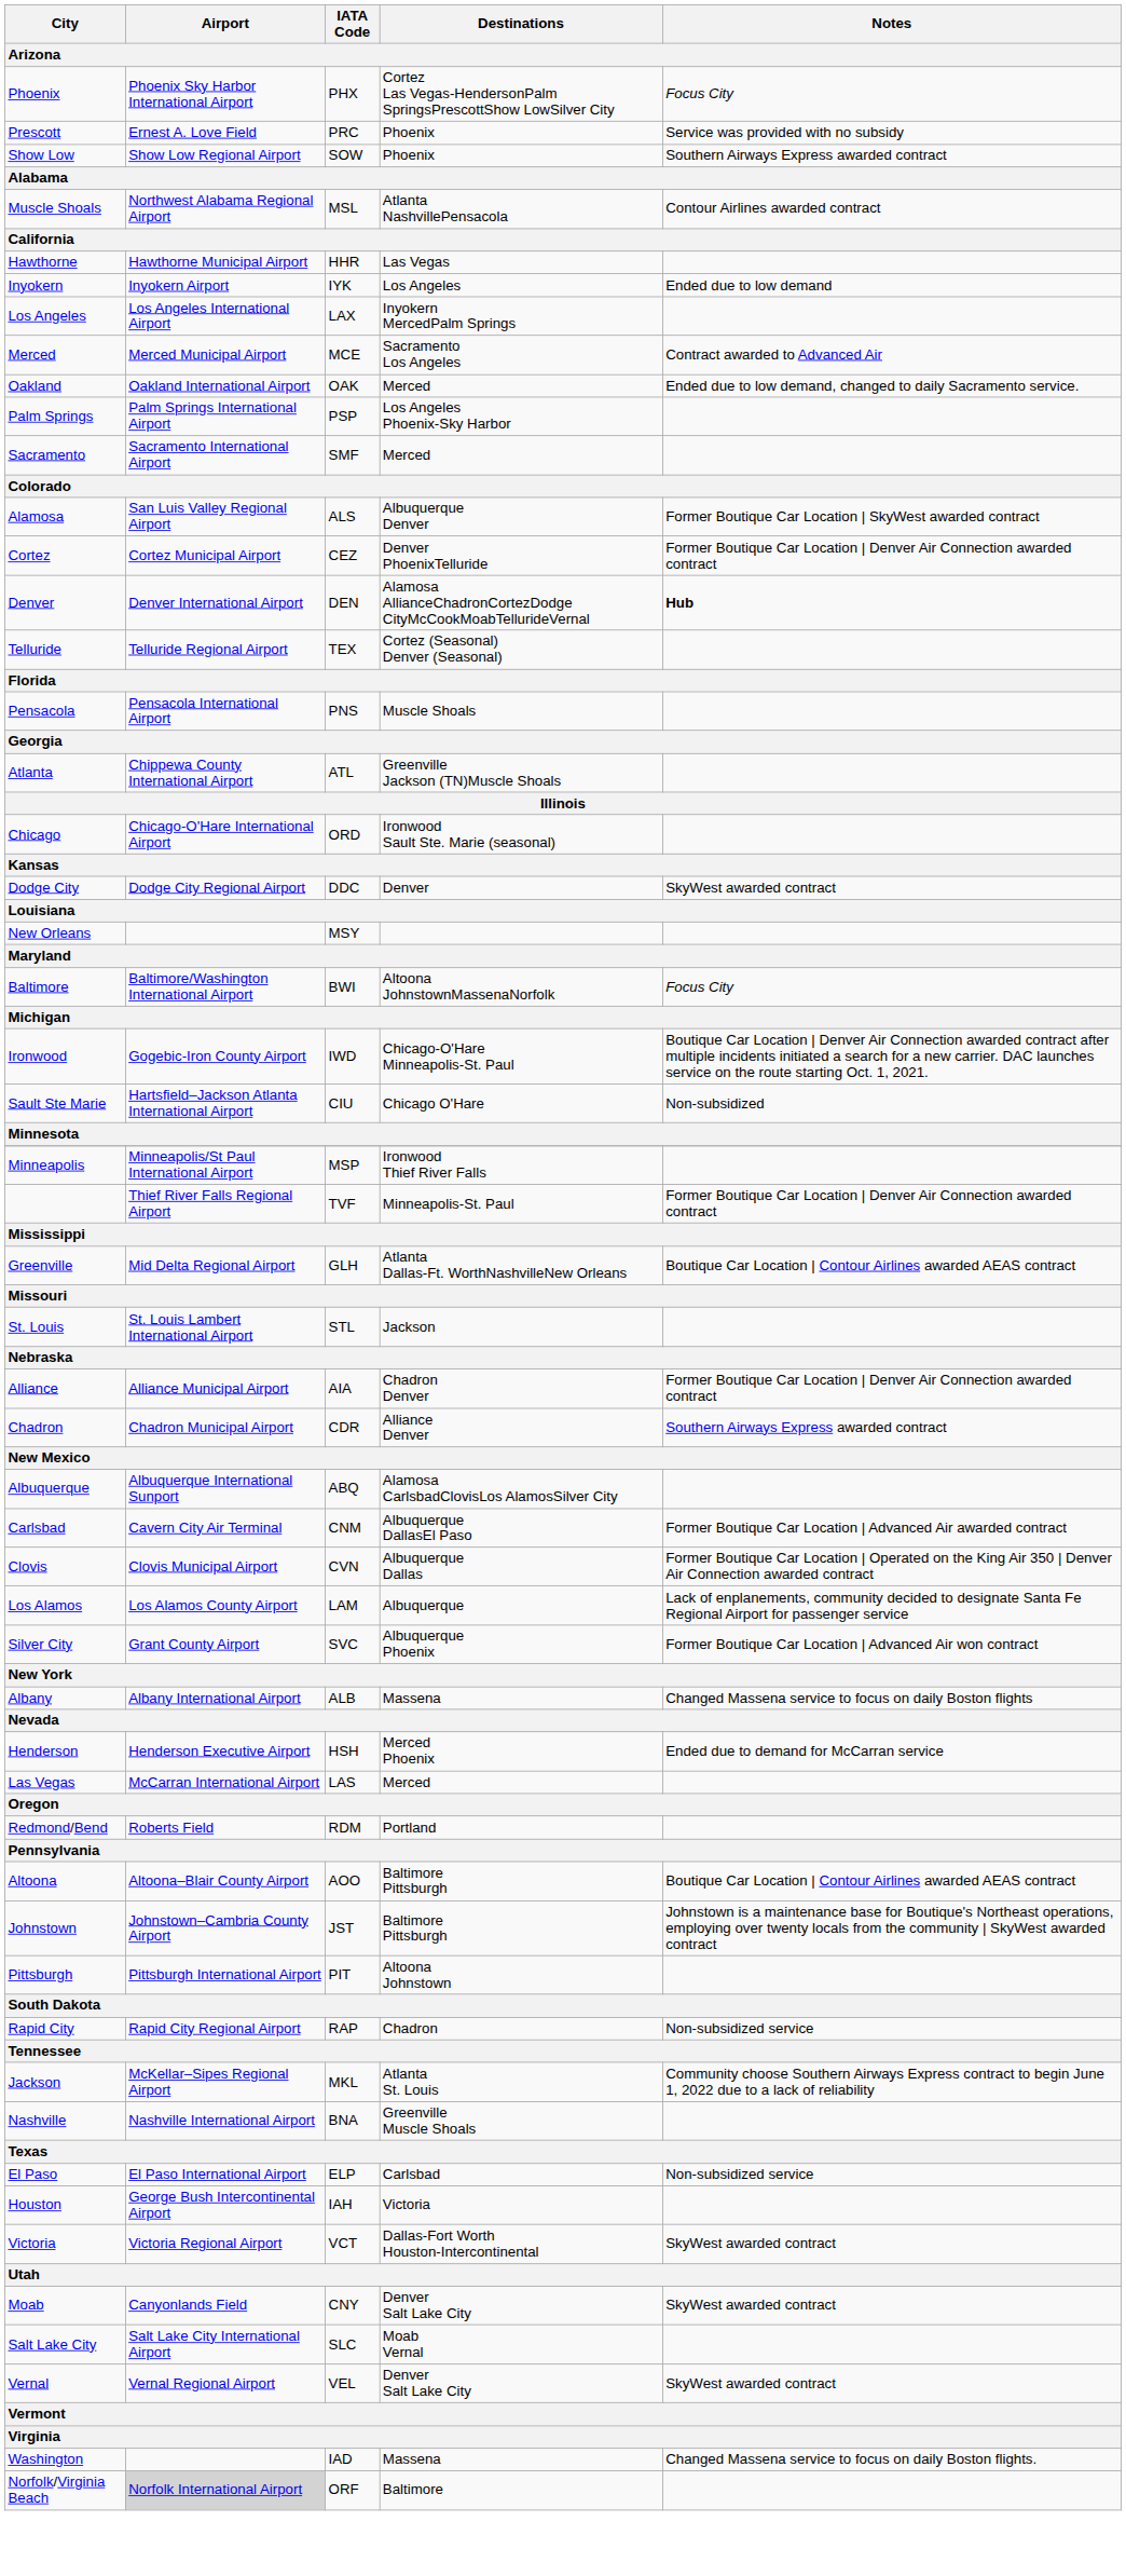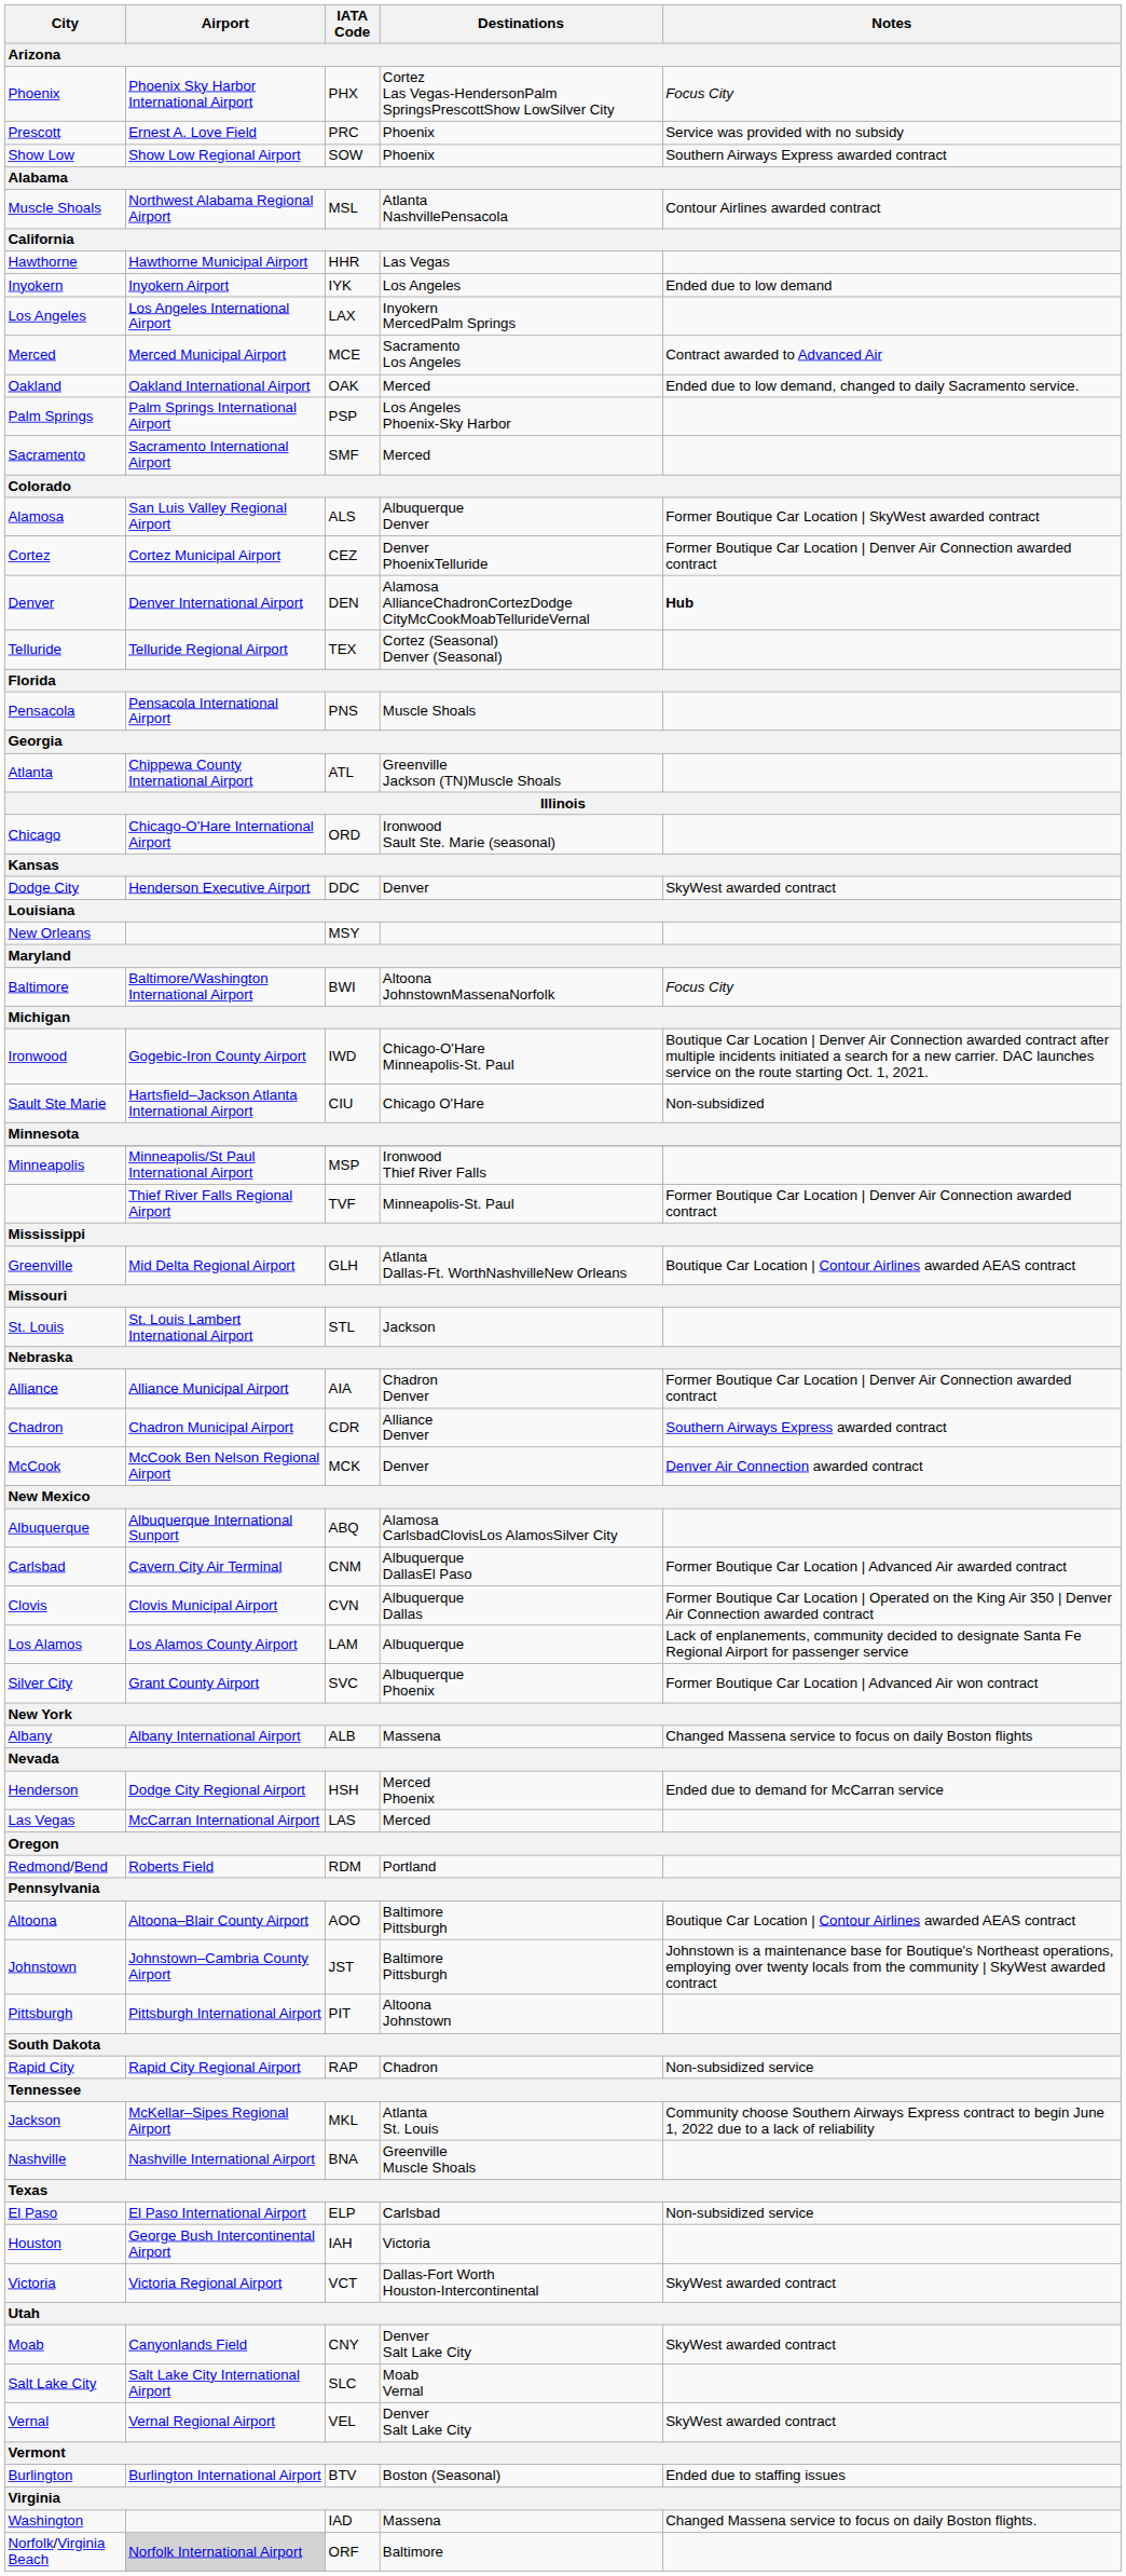 <table class="wikitable">
 <tr>
 <th>City</th>
 <th>Airport</th>
 <th>IATA Code</th>
 <th>Destinations</th>
 <th>Notes</th>
 </tr>
 <tr>
 <th colspan="5" style="text-align: left;">Arizona</th>
 </tr>
 <tr>
 <td><a href='#'>Phoenix</a></td>
 <td><a href='#'>Phoenix Sky Harbor International Airport</a></td>
 <td>PHX</td>
 <td>Cortez<br>Las Vegas-HendersonPalm SpringsPrescottShow LowSilver City</td>
 <td><em>Focus City</em></td>
 </tr>
 <tr>
 <td><a href='#'>Prescott</a></td>
 <td><a href='#'>Ernest A. Love Field</a></td>
 <td>PRC</td>
 <td>Phoenix</td>
 <td EAS Community>Service was provided with no subsidy</td>
 </tr>
 <tr>
 <td><a href='#'>Show Low</a></td>
 <td><a href='#'>Show Low Regional Airport</a></td>
 <td>SOW</td>
 <td>Phoenix</td>
 <td EAS Community>Southern Airways Express awarded contract</td>
 </tr>
 <tr>
 <th colspan="5" style="text-align: left;">Alabama</th>
 </tr>
 <tr>
 <td><a href='#'>Muscle Shoals</a></td>
 <td><a href='#'>Northwest Alabama Regional Airport</a></td>
 <td>MSL</td>
 <td>Atlanta<br>NashvillePensacola</td>
 <td EAS Community>Contour Airlines awarded contract</td>
 </tr>
 <tr>
 <th colspan="5" style="text-align: left;">California</th>
 </tr>
 <tr>
 <td><a href='#'>Hawthorne</a></td>
 <td><a href='#'>Hawthorne Municipal Airport</a></td>
 <td>HHR</td>
 <td>Las Vegas</td>
 <td></td>
 </tr>
 <tr>
 <td><a href='#'>Inyokern</a></td>
 <td><a href='#'>Inyokern Airport</a></td>
 <td>IYK</td>
 <td>Los Angeles</td>
 <td>Ended due to low demand</td>
 </tr>
 <tr>
 <td><a href='#'>Los Angeles</a></td>
 <td><a href='#'>Los Angeles International Airport</a></td>
 <td>LAX</td>
 <td>Inyokern<br>MercedPalm Springs</td>
 <td></td>
 </tr>
 <tr>
 <td><a href='#'>Merced</a></td>
 <td><a href='#'>Merced Municipal Airport</a></td>
 <td>MCE</td>
 <td>Sacramento<br>Los Angeles</td>
 <td EAS Community>Contract awarded to <a href='#'>Advanced Air</a></td>
 </tr>
 <tr>
 <td><a href='#'>Oakland</a></td>
 <td><a href='#'>Oakland International Airport</a></td>
 <td>OAK</td>
 <td>Merced</td>
 <td>Ended due to low demand, changed to daily Sacramento service.</td>
 </tr>
 <tr>
 <td><a href='#'>Palm Springs</a></td>
 <td><a href='#'>Palm Springs International Airport</a></td>
 <td>PSP</td>
 <td>Los Angeles<br>Phoenix-Sky Harbor</td>
 <td></td>
 </tr>
 <tr>
 <td><a href='#'>Sacramento</a></td>
 <td><a href='#'>Sacramento International Airport</a></td>
 <td>SMF</td>
 <td>Merced</td>
 <td></td>
 </tr>
 <tr>
 <th colspan="5" style="text-align: left;">Colorado</th>
 </tr>
 <tr>
 <td><a href='#'>Alamosa</a></td>
 <td><a href='#'>San Luis Valley Regional Airport</a></td>
 <td>ALS</td>
 <td>Albuquerque<br>Denver</td>
 <td EAS Community>Former Boutique Car Location | SkyWest awarded contract</td>
 </tr>
 <tr>
 <td><a href='#'>Cortez</a></td>
 <td><a href='#'>Cortez Municipal Airport</a></td>
 <td>CEZ</td>
 <td>Denver<br>PhoenixTelluride</td>
 <td EAS Community>Former Boutique Car Location | Denver Air Connection awarded contract</td>
 </tr>
 <tr>
 <td><a href='#'>Denver</a></td>
 <td><a href='#'>Denver International Airport</a></td>
 <td>DEN</td>
 <td>Alamosa<br>AllianceChadronCortezDodge CityMcCookMoabTellurideVernal</td>
 <td><strong>Hub</strong></td>
 </tr>
 <tr>
 <td><a href='#'>Telluride</a></td>
 <td><a href='#'>Telluride Regional Airport</a></td>
 <td>TEX</td>
 <td>Cortez (Seasonal)<br>Denver (Seasonal)</td>
 <td></td>
 </tr>
 <tr>
 <th colspan="5" style="text-align: left;">Florida</th>
 </tr>
 <tr>
 <td><a href='#'>Pensacola</a></td>
 <td><a href='#'>Pensacola International Airport</a></td>
 <td>PNS</td>
 <td>Muscle Shoals</td>
 <td></td>
 </tr>
 <tr>
 <th colspan="5" style="text-align: left;">Georgia</th>
 </tr>
 <tr>
 <td><a href='#'>Atlanta</a></td>
 <td><a href='#'>Chippewa County International Airport</a></td>
 <td>ATL</td>
 <td>Greenville<br>Jackson (TN)Muscle Shoals</td>
 <td></td>
 </tr>
 <tr>
 <th colspan="5">Illinois</th>
 </tr>
 <tr>
 <td><a href='#'>Chicago</a></td>
 <td><a href='#'>Chicago-O'Hare International Airport</a></td>
 <td>ORD</td>
 <td>Ironwood<br>Sault Ste. Marie (seasonal)</td>
 <td></td>
 </tr>
 <tr>
 <th colspan="5" style="text-align: left;">Kansas</th>
 </tr>
 <tr>
 <td><a href='#'>Dodge City</a></td>
-<td><a href='#'>Dodge City Regional Airport</a></td>
+<td><a href='#'>Henderson Executive Airport</a></td>
 <td>DDC</td>
 <td>Denver</td>
 <td EAS Community>SkyWest awarded contract</td>
 </tr>
 <tr>
 <th colspan="5" style="text-align: left;">Louisiana</th>
 </tr>
 <tr>
 <td><a href='#'>New Orleans</a></td>
 <td></td>
 <td>MSY</td>
 <td></td>
 <td></td>
 </tr>
 <tr>
 <th colspan="5" style="text-align: left;">Maryland</th>
 </tr>
 <tr>
 <td><a href='#'>Baltimore</a></td>
 <td><a href='#'>Baltimore/Washington International Airport</a></td>
 <td>BWI</td>
 <td>Altoona<br>JohnstownMassenaNorfolk</td>
 <td><em>Focus City</em></td>
 </tr>
 <tr>
 <th colspan="5" style="text-align: left;">Michigan</th>
 </tr>
 <tr>
 <td><a href='#'>Ironwood</a></td>
 <td><a href='#'>Gogebic-Iron County Airport</a></td>
 <td>IWD</td>
 <td>Chicago-O'Hare<br>Minneapolis-St. Paul</td>
 <td EAS Community>Boutique Car Location | Denver Air Connection awarded contract after multiple incidents initiated a search for a new carrier. DAC launches service on the route starting Oct. 1, 2021.</td>
 </tr>
 <tr>
 <td><a href='#'>Sault Ste Marie</a></td>
 <td><a href='#'>Hartsfield–Jackson Atlanta International Airport</a></td>
 <td>CIU</td>
 <td>Chicago O'Hare</td>
 <td>Non-subsidized</td>
 </tr>
 <tr>
 <th colspan="5" style="text-align: left;">Minnesota</th>
 </tr>
 <tr>
 </tr>
 <tr>
 <td><a href='#'>Minneapolis</a></td>
 <td><a href='#'>Minneapolis/St Paul International Airport</a></td>
 <td>MSP</td>
 <td>Ironwood<br>Thief River Falls</td>
 <td></td>
 </tr>
 <tr>
 <td></td>
 <td><a href='#'>Thief River Falls Regional Airport</a></td>
 <td>TVF</td>
 <td>Minneapolis-St. Paul</td>
 <td EAS Community>Former Boutique Car Location | Denver Air Connection awarded contract</td>
 </tr>
 <tr>
 <th colspan="5" style="text-align: left;">Mississippi</th>
 </tr>
 <tr>
 <td><a href='#'>Greenville</a></td>
 <td><a href='#'>Mid Delta Regional Airport</a></td>
 <td>GLH</td>
 <td>Atlanta<br>Dallas-Ft. WorthNashvilleNew Orleans</td>
 <td EAS Community>Boutique Car Location | <a href='#'>Contour Airlines</a> awarded AEAS contract</td>
 </tr>
 <tr>
 <th colspan="5" style="text-align: left;">Missouri</th>
 </tr>
 <tr>
 <td><a href='#'>St. Louis</a></td>
 <td><a href='#'>St. Louis Lambert International Airport</a></td>
 <td>STL</td>
 <td>Jackson</td>
 <td></td>
 </tr>
 <tr>
 <th colspan="5" style="text-align: left;">Nebraska</th>
 </tr>
 <tr>
 <td><a href='#'>Alliance</a></td>
 <td><a href='#'>Alliance Municipal Airport</a></td>
 <td>AIA</td>
 <td>Chadron<br>Denver</td>
 <td EAS Community>Former Boutique Car Location | Denver Air Connection awarded contract</td>
 </tr>
 <tr>
 <td><a href='#'>Chadron</a></td>
 <td><a href='#'>Chadron Municipal Airport</a></td>
 <td>CDR</td>
 <td>Alliance<br>Denver</td>
 <td EAS Community><a href='#'>Southern Airways Express</a> awarded contract</td>
 </tr>
 <tr>
+<td><a href='#'>McCook</a></td>
+<td><a href='#'>McCook Ben Nelson Regional Airport</a></td>
+<td>MCK</td>
+<td>Denver</td>
+<td EAS Community><a href='#'>Denver Air Connection</a> awarded contract</td>
+</tr>
+<tr>
 <th colspan="5" style="text-align: left;">New Mexico</th>
 </tr>
 <tr>
 <td><a href='#'>Albuquerque</a></td>
 <td><a href='#'>Albuquerque International Sunport</a></td>
 <td>ABQ</td>
 <td>Alamosa<br>CarlsbadClovisLos AlamosSilver City</td>
 <td></td>
 </tr>
 <tr>
 <td><a href='#'>Carlsbad</a></td>
 <td><a href='#'>Cavern City Air Terminal</a></td>
 <td>CNM</td>
 <td>Albuquerque<br>DallasEl Paso</td>
 <td EAS Community>Former Boutique Car Location | Advanced Air awarded contract</td>
 </tr>
 <tr>
 <td><a href='#'>Clovis</a></td>
 <td><a href='#'>Clovis Municipal Airport</a></td>
 <td>CVN</td>
 <td>Albuquerque<br>Dallas</td>
 <td EAS Community>Former Boutique Car Location | Operated on the King Air 350 | Denver Air Connection awarded contract</td>
 </tr>
 <tr>
 <td><a href='#'>Los Alamos</a></td>
 <td><a href='#'>Los Alamos County Airport</a></td>
 <td>LAM</td>
 <td>Albuquerque</td>
 <td Former EAS Community>Lack of enplanements, community decided to designate Santa Fe Regional Airport for passenger service</td>
 </tr>
 <tr>
 <td><a href='#'>Silver City</a></td>
 <td><a href='#'>Grant County Airport</a></td>
 <td>SVC</td>
 <td>Albuquerque<br>Phoenix</td>
 <td EAS Community>Former Boutique Car Location | Advanced Air won contract</td>
 </tr>
 <tr>
 <th colspan="5" style="text-align: left;">New York</th>
 </tr>
 <tr>
 <td><a href='#'>Albany</a></td>
 <td><a href='#'>Albany International Airport</a></td>
 <td>ALB</td>
 <td>Massena</td>
 <td>Changed Massena service to focus on daily Boston flights</td>
 </tr>
 <tr>
 <th colspan="5" style="text-align: left;">Nevada</th>
 </tr>
 <tr>
 <td><a href='#'>Henderson</a></td>
-<td><a href='#'>Henderson Executive Airport</a></td>
+<td><a href='#'>Dodge City Regional Airport</a></td>
 <td>HSH</td>
 <td>Merced<br>Phoenix</td>
 <td>Ended due to demand for McCarran service</td>
 </tr>
 <tr>
 <td><a href='#'>Las Vegas</a></td>
 <td><a href='#'>McCarran International Airport</a></td>
 <td>LAS</td>
 <td>Merced</td>
 <td></td>
 </tr>
 <tr>
 <th colspan="5" style="text-align: left;">Oregon</th>
 </tr>
 <tr>
 <td><a href='#'>Redmond</a>/<a href='#'>Bend</a></td>
 <td><a href='#'>Roberts Field</a></td>
 <td>RDM</td>
 <td>Portland</td>
 <td></td>
 </tr>
 <tr>
 <th colspan="5" style="text-align: left;">Pennsylvania</th>
 </tr>
 <tr>
 <td><a href='#'>Altoona</a></td>
 <td><a href='#'>Altoona–Blair County Airport</a></td>
 <td>AOO</td>
 <td>Baltimore<br>Pittsburgh</td>
 <td EAS Community>Boutique Car Location | <a href='#'>Contour Airlines</a> awarded AEAS contract</td>
 </tr>
 <tr>
 <td><a href='#'>Johnstown</a></td>
 <td><a href='#'>Johnstown–Cambria County Airport</a></td>
 <td>JST</td>
 <td>Baltimore<br>Pittsburgh</td>
 <td EAS Community>Johnstown is a maintenance base for Boutique's Northeast operations, employing over twenty locals from the community | SkyWest awarded contract</td>
 </tr>
 <tr>
 <td><a href='#'>Pittsburgh</a></td>
 <td><a href='#'>Pittsburgh International Airport</a></td>
 <td>PIT</td>
 <td>Altoona<br>Johnstown</td>
 <td></td>
 </tr>
 <tr>
 <th colspan="5" style="text-align: left;">South Dakota</th>
 </tr>
 <tr>
 <td><a href='#'>Rapid City</a></td>
 <td><a href='#'>Rapid City Regional Airport</a></td>
 <td>RAP</td>
 <td>Chadron</td>
 <td>Non-subsidized service</td>
 </tr>
 <tr>
 <th colspan="5" style="text-align: left;">Tennessee</th>
 </tr>
 <tr>
 <td><a href='#'>Jackson</a></td>
 <td><a href='#'>McKellar–Sipes Regional Airport</a></td>
 <td>MKL</td>
 <td>Atlanta<br>St. Louis</td>
 <td EAS Community>Community choose Southern Airways Express contract to begin June 1, 2022 due to a lack of reliability</td>
 </tr>
 <tr>
 <td><a href='#'>Nashville</a></td>
 <td><a href='#'>Nashville International Airport</a></td>
 <td>BNA</td>
 <td>Greenville<br>Muscle Shoals</td>
 <td></td>
 </tr>
 <tr>
 <th colspan="5" style="text-align: left;">Texas</th>
 </tr>
 <tr>
 <td><a href='#'>El Paso</a></td>
 <td><a href='#'>El Paso International Airport</a></td>
 <td>ELP</td>
 <td>Carlsbad</td>
 <td>Non-subsidized service</td>
 </tr>
 <tr>
 <td><a href='#'>Houston</a></td>
 <td><a href='#'>George Bush Intercontinental Airport</a></td>
 <td>IAH</td>
 <td>Victoria</td>
 <td></td>
 </tr>
 <tr>
 <td><a href='#'>Victoria</a></td>
 <td><a href='#'>Victoria Regional Airport</a></td>
 <td>VCT</td>
 <td>Dallas-Fort Worth<br>Houston-Intercontinental</td>
 <td EAS Community>SkyWest awarded contract</td>
 </tr>
 <tr>
 <th colspan="5" style="text-align: left;">Utah</th>
 </tr>
 <tr>
 <td><a href='#'>Moab</a></td>
 <td><a href='#'>Canyonlands Field</a></td>
 <td>CNY</td>
 <td>Denver<br>Salt Lake City</td>
 <td EAS Community>SkyWest awarded contract</td>
 </tr>
 <tr>
 <td><a href='#'>Salt Lake City</a></td>
 <td><a href='#'>Salt Lake City International Airport</a></td>
 <td>SLC</td>
 <td>Moab<br>Vernal</td>
 <td></td>
 </tr>
 <tr>
 <td><a href='#'>Vernal</a></td>
 <td><a href='#'>Vernal Regional Airport</a></td>
 <td>VEL</td>
 <td>Denver<br>Salt Lake City</td>
 <td EAS Community>SkyWest awarded contract</td>
 </tr>
 <tr>
 <th colspan="5" style="text-align: left;">Vermont</th>
 </tr>
 <tr>
+<td><a href='#'>Burlington</a></td>
+<td><a href='#'>Burlington International Airport</a></td>
+<td>BTV</td>
+<td>Boston (Seasonal)</td>
+<td>Ended due to staffing issues</td>
+</tr>
+<tr>
 <th colspan="5" style="text-align: left;">Virginia</th>
 </tr>
 <tr>
 <td><a href='#'>Washington</a></td>
 <td></td>
 <td>IAD</td>
 <td>Massena</td>
 <td>Changed Massena service to focus on daily Boston flights.</td>
 </tr>
 <tr>
 <td><a href='#'>Norfolk</a>/<a href='#'>Virginia Beach</a></td>
 <td style="background: lightgrey;"><a href='#'>Norfolk International Airport</a></td>
 <td>ORF</td>
 <td>Baltimore</td>
 <td></td>
 </tr>
 </table>
